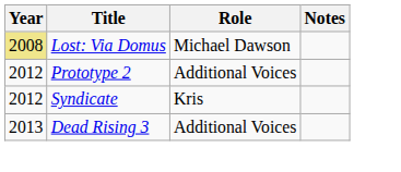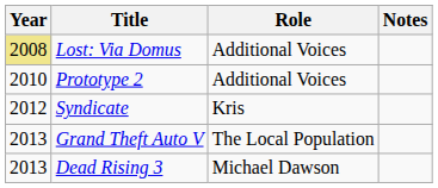 <table class="wikitable">
 <tr>
 <th>Year</th>
 <th>Title</th>
 <th>Role</th>
 <th>Notes</th>
 </tr>
 <tr>
 <td style="background: khaki;">2008</td>
 <td><em><a href='#'>Lost: Via Domus</a></em></td>
-<td>Michael Dawson</td>
+<td>Additional Voices</td>
 <td></td>
 </tr>
 <tr>
-<td>2012</td>
+<td>2010</td>
 <td><em><a href='#'>Prototype 2</a></em></td>
 <td>Additional Voices</td>
 <td></td>
 </tr>
 <tr>
 <td>2012</td>
 <td><em><a href='#'>Syndicate</a></em></td>
 <td>Kris</td>
 <td></td>
 </tr>
 <tr>
 <td>2013</td>
+<td><em><a href='#'>Grand Theft Auto V</a></em></td>
+<td>The Local Population</td>
+<td></td>
+</tr>
+<tr>
+<td>2013</td>
 <td><em><a href='#'>Dead Rising 3</a></em></td>
-<td>Additional Voices</td>
+<td>Michael Dawson</td>
 <td></td>
 </tr>
 </table>
